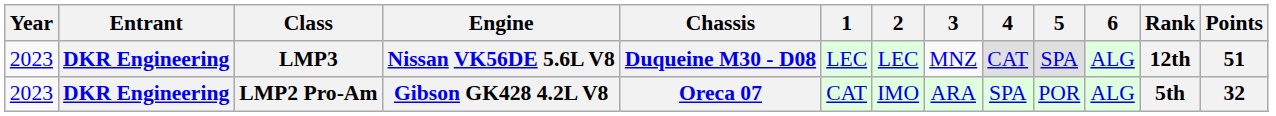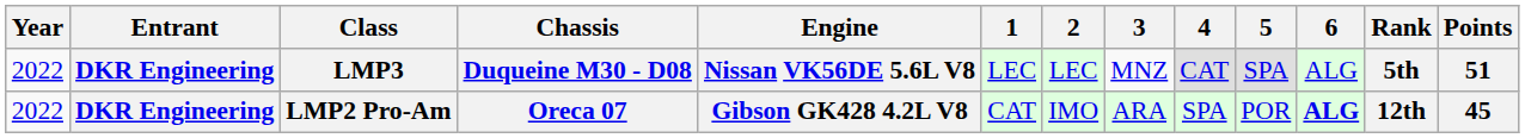 <table class="wikitable" style="text-align:center; font-size:90%">
 <tr>
 <th>Year</th>
 <th>Entrant</th>
 <th>Class</th>
+<th>Chassis</th>
 <th>Engine</th>
-<th>Chassis</th>
 <th>1</th>
 <th>2</th>
 <th>3</th>
 <th>4</th>
 <th>5</th>
 <th>6</th>
 <th>Rank</th>
 <th>Points</th>
 </tr>
 <tr>
-<td><a href='#'>2023</a></td>
+<td><a href='#'>2022</a></td>
 <th nowrap><a href='#'>DKR Engineering</a></th>
 <th>LMP3</th>
+<th nowrap><a href='#'>Duqueine M30 - D08</a></th>
 <th nowrap><a href='#'>Nissan</a> <a href='#'>VK56DE</a> 5.6L V8</th>
-<th nowrap><a href='#'>Duqueine M30 - D08</a></th>
 <td style="background:#DFFFDF;"><a href='#'>LEC</a><br></td>
 <td style="background:#DFFFDF"><a href='#'>LEC</a><br></td>
 <td><a href='#'>MNZ</a></td>
 <td style="background:#DFDFDF;"><a href='#'>CAT</a><br></td>
 <td style="background:#DFDFDF;"><a href='#'>SPA</a><br></td>
 <td style="background:#DFFFDF;"><a href='#'>ALG</a><br></td>
-<th>12th</th>
+<th>5th</th>
 <th>51</th>
 </tr>
 <tr>
-<td><a href='#'>2023</a></td>
+<td><a href='#'>2022</a></td>
 <th nowrap><a href='#'>DKR Engineering</a></th>
 <th nowrap>LMP2 Pro-Am</th>
+<th nowrap><a href='#'>Oreca 07</a></th>
 <th nowrap><a href='#'>Gibson</a> GK428 4.2L V8</th>
-<th nowrap><a href='#'>Oreca 07</a></th>
 <td style="background:#DFFFDF;"><a href='#'>CAT</a><br></td>
 <td style="background:#DFFFDF;"><a href='#'>IMO</a><br></td>
 <td style="background:#DFFFDF"><a href='#'>ARA</a><br></td>
 <td style="background:#DFFFDF"><a href='#'>SPA</a><br></td>
 <td style="background:#DFFFDF"><a href='#'>POR</a><br></td>
-<td style="background:#DFFFDF"><a href='#'>ALG</a><br></td>
-<th>5th</th>
-<th>32</th>
+<td style="background:#DFFFDF"><strong><a href='#'>ALG</a><br></strong></td>
+<th>12th</th>
+<th>45</th>
 </tr>
 </table>
